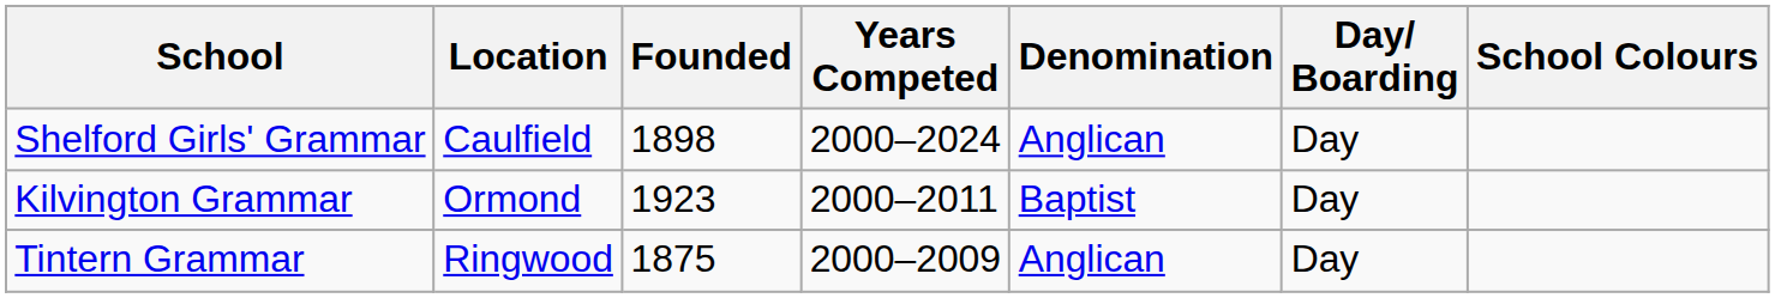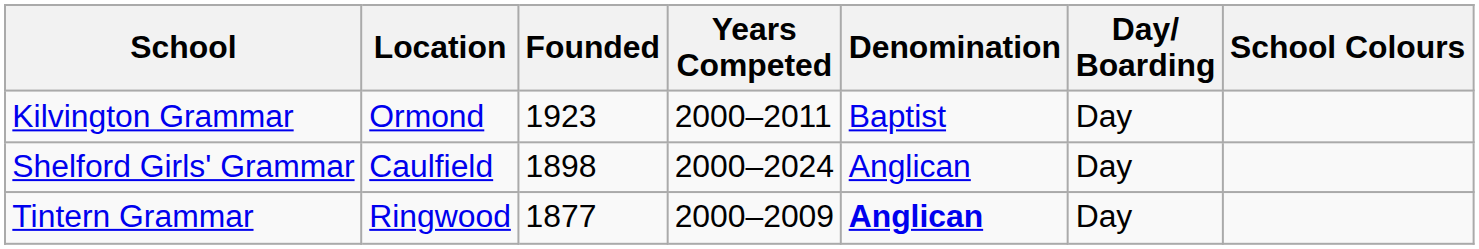 <table class="wikitable">
 <tr>
 <th>School</th>
 <th>Location</th>
 <th>Founded</th>
 <th>Years<br>Competed</th>
 <th>Denomination</th>
 <th>Day/<br>Boarding</th>
 <th>School Colours</th>
 </tr>
 <tr>
+<td><a href='#'>Kilvington Grammar</a></td>
+<td><a href='#'>Ormond</a></td>
+<td>1923</td>
+<td>2000–2011</td>
+<td><a href='#'>Baptist</a></td>
+<td>Day</td>
+<td></td>
+</tr>
+<tr>
 <td><a href='#'>Shelford Girls' Grammar</a></td>
 <td><a href='#'>Caulfield</a></td>
 <td>1898</td>
 <td>2000–2024</td>
 <td><a href='#'>Anglican</a></td>
 <td>Day</td>
 <td></td>
 </tr>
 <tr>
-<td><a href='#'>Kilvington Grammar</a></td>
-<td><a href='#'>Ormond</a></td>
-<td>1923</td>
-<td>2000–2011</td>
-<td><a href='#'>Baptist</a></td>
-<td>Day</td>
-<td></td>
-</tr>
-<tr>
 <td><a href='#'>Tintern Grammar</a></td>
 <td><a href='#'>Ringwood</a></td>
-<td>1875</td>
+<td>1877</td>
 <td>2000–2009</td>
-<td><a href='#'>Anglican</a></td>
+<td><strong><a href='#'>Anglican</a></strong></td>
 <td>Day</td>
 <td></td>
 </tr>
 </table>
